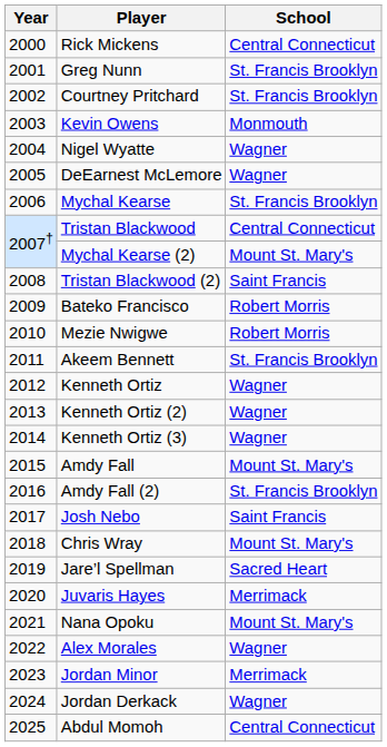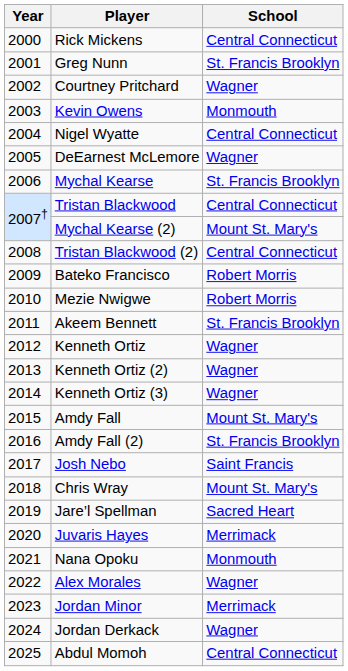 <table class="wikitable sortable">
 <tr>
 <th>Year</th>
 <th>Player</th>
 <th>School</th>
 </tr>
 <tr>
 <td>2000</td>
 <td>Rick Mickens</td>
 <td><a href='#'>Central Connecticut</a></td>
 </tr>
 <tr>
 <td>2001</td>
 <td>Greg Nunn</td>
 <td><a href='#'>St. Francis Brooklyn</a></td>
 </tr>
 <tr>
 <td>2002</td>
 <td>Courtney Pritchard</td>
-<td><a href='#'>St. Francis Brooklyn</a></td>
+<td><a href='#'>Wagner</a></td>
 </tr>
 <tr>
 <td>2003</td>
 <td><a href='#'>Kevin Owens</a></td>
 <td><a href='#'>Monmouth</a></td>
 </tr>
 <tr>
 <td>2004</td>
 <td>Nigel Wyatte</td>
-<td><a href='#'>Wagner</a></td>
+<td><a href='#'>Central Connecticut</a></td>
 </tr>
 <tr>
 <td>2005</td>
 <td>DeEarnest McLemore</td>
 <td><a href='#'>Wagner</a></td>
 </tr>
 <tr>
 <td>2006</td>
 <td><a href='#'>Mychal Kearse</a></td>
 <td><a href='#'>St. Francis Brooklyn</a></td>
 </tr>
 <tr>
 <td rowspan=2; style="background-color:#D0E7FF;">2007<sup>†</sup></td>
 <td><a href='#'>Tristan Blackwood</a></td>
 <td><a href='#'>Central Connecticut</a></td>
 </tr>
 <tr>
 <td><a href='#'>Mychal Kearse</a> (2)</td>
 <td><a href='#'>Mount St. Mary's</a></td>
 </tr>
 <tr>
 <td>2008</td>
 <td><a href='#'>Tristan Blackwood</a> (2)</td>
-<td><a href='#'>Saint Francis</a></td>
+<td><a href='#'>Central Connecticut</a></td>
 </tr>
 <tr>
 <td>2009</td>
 <td>Bateko Francisco</td>
 <td><a href='#'>Robert Morris</a></td>
 </tr>
 <tr>
 <td>2010</td>
 <td>Mezie Nwigwe</td>
 <td><a href='#'>Robert Morris</a></td>
 </tr>
 <tr>
 <td>2011</td>
 <td>Akeem Bennett</td>
 <td><a href='#'>St. Francis Brooklyn</a></td>
 </tr>
 <tr>
 <td>2012</td>
 <td>Kenneth Ortiz</td>
 <td><a href='#'>Wagner</a></td>
 </tr>
 <tr>
 <td>2013</td>
 <td>Kenneth Ortiz (2)</td>
 <td><a href='#'>Wagner</a></td>
 </tr>
 <tr>
 <td>2014</td>
 <td>Kenneth Ortiz (3)</td>
 <td><a href='#'>Wagner</a></td>
 </tr>
 <tr>
 <td>2015</td>
 <td>Amdy Fall</td>
 <td><a href='#'>Mount St. Mary's</a></td>
 </tr>
 <tr>
 <td>2016</td>
 <td>Amdy Fall (2)</td>
 <td><a href='#'>St. Francis Brooklyn</a></td>
 </tr>
 <tr>
 <td>2017</td>
 <td><a href='#'>Josh Nebo</a></td>
 <td><a href='#'>Saint Francis</a></td>
 </tr>
 <tr>
 <td>2018</td>
 <td>Chris Wray</td>
 <td><a href='#'>Mount St. Mary's</a></td>
 </tr>
 <tr>
 <td>2019</td>
 <td>Jare’l Spellman</td>
 <td><a href='#'>Sacred Heart</a></td>
 </tr>
 <tr>
 <td>2020</td>
 <td><a href='#'>Juvaris Hayes</a></td>
 <td><a href='#'>Merrimack</a></td>
 </tr>
 <tr>
 <td>2021</td>
 <td>Nana Opoku</td>
-<td><a href='#'>Mount St. Mary's</a></td>
+<td><a href='#'>Monmouth</a></td>
 </tr>
 <tr>
 <td>2022</td>
 <td><a href='#'>Alex Morales</a></td>
 <td><a href='#'>Wagner</a></td>
 </tr>
 <tr>
 <td>2023</td>
 <td><a href='#'>Jordan Minor</a></td>
 <td><a href='#'>Merrimack</a></td>
 </tr>
 <tr>
 <td>2024</td>
 <td>Jordan Derkack</td>
 <td><a href='#'>Wagner</a></td>
 </tr>
 <tr>
 <td>2025</td>
 <td>Abdul Momoh</td>
 <td><a href='#'>Central Connecticut</a></td>
 </tr>
 </table>
